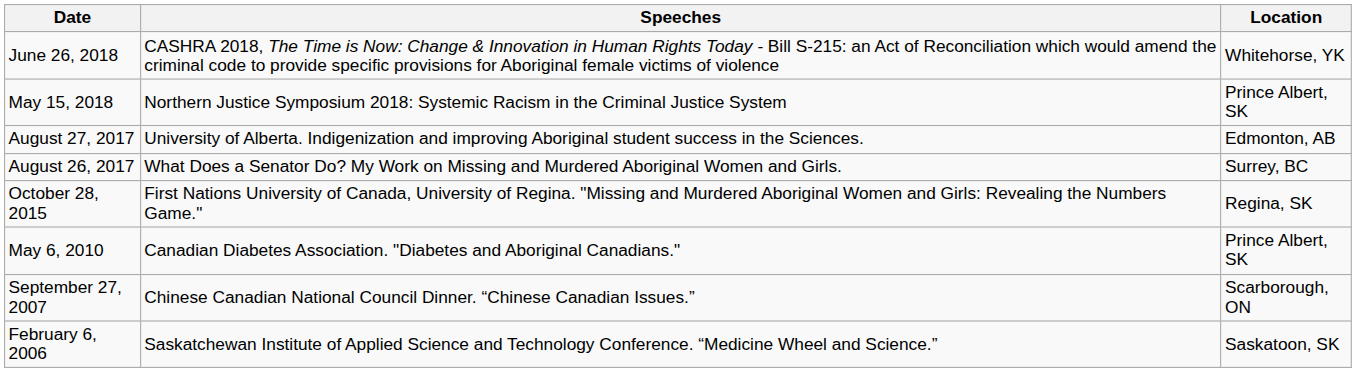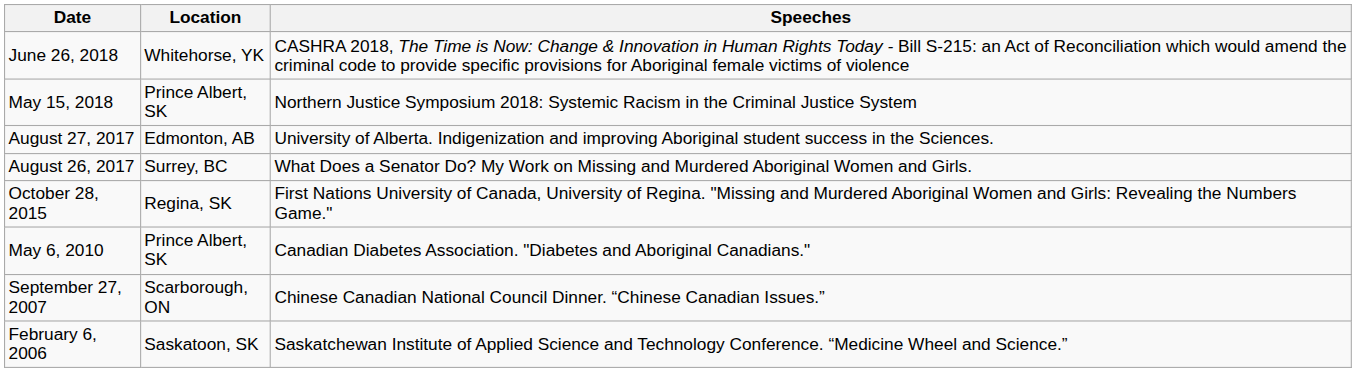 <table class="wikitable">
 <tr>
 <th>Date</th>
+<th>Location</th>
 <th>Speeches</th>
-<th>Location</th>
 </tr>
 <tr>
 <td>June 26, 2018</td>
+<td>Whitehorse, YK</td>
 <td>CASHRA 2018, <em>The Time is Now: Change & Innovation in Human Rights Today -</em> Bill S-215: an Act of Reconciliation which would amend the criminal code to provide specific provisions for Aboriginal female victims of violence</td>
-<td>Whitehorse, YK</td>
 </tr>
 <tr>
 <td>May 15, 2018</td>
+<td>Prince Albert, SK</td>
 <td>Northern Justice Symposium 2018: Systemic Racism in the Criminal Justice System</td>
-<td>Prince Albert, SK</td>
 </tr>
 <tr>
 <td>August 27, 2017</td>
+<td>Edmonton, AB</td>
 <td>University of Alberta. Indigenization and improving Aboriginal student success in the Sciences.</td>
-<td>Edmonton, AB</td>
 </tr>
 <tr>
 <td>August 26, 2017</td>
+<td>Surrey, BC</td>
 <td>What Does a Senator Do? My Work on Missing and Murdered Aboriginal Women and Girls.</td>
-<td>Surrey, BC</td>
 </tr>
 <tr>
 <td>October 28, 2015</td>
+<td>Regina, SK</td>
 <td>First Nations University of Canada, University of Regina. "Missing and Murdered Aboriginal Women and Girls: Revealing the Numbers Game."</td>
-<td>Regina, SK</td>
 </tr>
 <tr>
 <td>May 6, 2010</td>
+<td>Prince Albert, SK</td>
 <td>Canadian Diabetes Association. "Diabetes and Aboriginal Canadians."</td>
-<td>Prince Albert, SK</td>
 </tr>
 <tr>
 <td>September 27, 2007</td>
+<td>Scarborough, ON</td>
 <td>Chinese Canadian National Council Dinner. “Chinese Canadian Issues.”</td>
-<td>Scarborough, ON</td>
 </tr>
 <tr>
 <td>February 6, 2006</td>
+<td>Saskatoon, SK</td>
 <td>Saskatchewan Institute of Applied Science and Technology Conference. “Medicine Wheel and Science.”</td>
-<td>Saskatoon, SK</td>
 </tr>
 </table>
